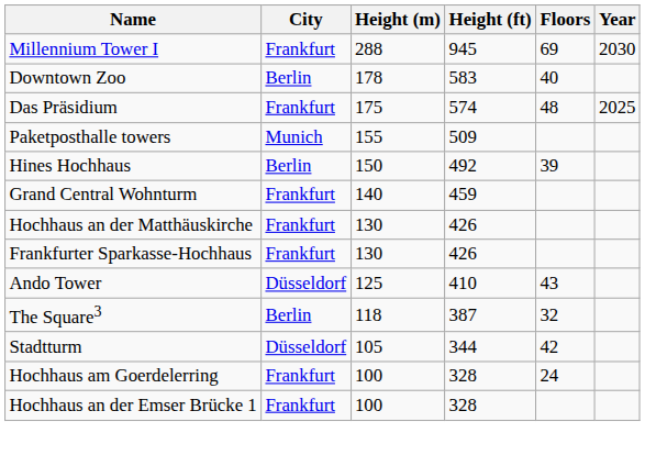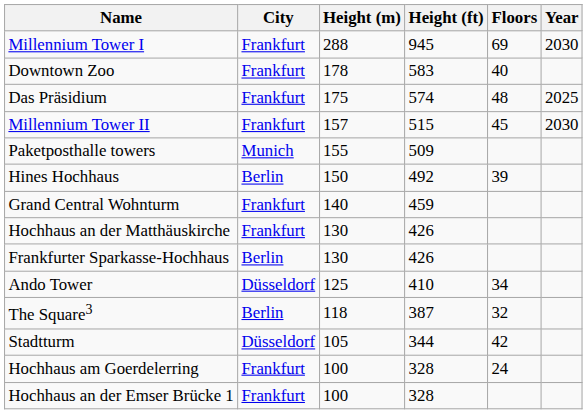 <table class = "wikitable sortable">
 <tr>
 <th>Name</th>
 <th>City</th>
 <th>Height (m)</th>
 <th>Height (ft)</th>
 <th>Floors</th>
 <th>Year</th>
 </tr>
 <tr>
 <td><a href='#'>Millennium Tower I</a></td>
 <td><a href='#'>Frankfurt</a></td>
 <td>288</td>
 <td>945</td>
 <td>69</td>
 <td>2030</td>
 </tr>
 <tr>
 <td>Downtown Zoo</td>
-<td><a href='#'>Berlin</a></td>
+<td><a href='#'>Frankfurt</a></td>
 <td>178</td>
 <td>583</td>
 <td>40</td>
 <td></td>
 </tr>
 <tr>
 <td>Das Präsidium</td>
 <td><a href='#'>Frankfurt</a></td>
 <td>175</td>
 <td>574</td>
 <td>48</td>
 <td>2025</td>
+</tr>
+<tr>
+<td><a href='#'>Millennium Tower II</a></td>
+<td><a href='#'>Frankfurt</a></td>
+<td>157</td>
+<td>515</td>
+<td>45</td>
+<td>2030</td>
 </tr>
 <tr>
 <td>Paketposthalle towers</td>
 <td><a href='#'>Munich</a></td>
 <td>155</td>
 <td>509</td>
 <td></td>
 <td></td>
 </tr>
 <tr>
 <td>Hines Hochhaus</td>
 <td><a href='#'>Berlin</a></td>
 <td>150</td>
 <td>492</td>
 <td>39</td>
 <td></td>
 </tr>
 <tr>
 <td>Grand Central Wohnturm</td>
 <td><a href='#'>Frankfurt</a></td>
 <td>140</td>
 <td>459</td>
 <td></td>
 <td></td>
 </tr>
 <tr>
 <td>Hochhaus an der Matthäuskirche</td>
 <td><a href='#'>Frankfurt</a></td>
 <td>130</td>
 <td>426</td>
 <td></td>
 <td></td>
 </tr>
 <tr>
 <td>Frankfurter Sparkasse-Hochhaus</td>
-<td><a href='#'>Frankfurt</a></td>
+<td><a href='#'>Berlin</a></td>
 <td>130</td>
 <td>426</td>
 <td></td>
 <td></td>
 </tr>
 <tr>
 <td>Ando Tower</td>
 <td><a href='#'>Düsseldorf</a></td>
 <td>125</td>
 <td>410</td>
-<td>43</td>
+<td>34</td>
 <td></td>
 </tr>
 <tr>
 <td>The Square<sup>3</sup></td>
 <td><a href='#'>Berlin</a></td>
 <td>118</td>
 <td>387</td>
 <td>32</td>
 <td></td>
 </tr>
 <tr>
 <td>Stadtturm</td>
 <td><a href='#'>Düsseldorf</a></td>
 <td>105</td>
 <td>344</td>
 <td>42</td>
 <td></td>
 </tr>
 <tr>
 <td>Hochhaus am Goerdelerring</td>
 <td><a href='#'>Frankfurt</a></td>
 <td>100</td>
 <td>328</td>
 <td>24</td>
 <td></td>
 </tr>
 <tr>
 <td>Hochhaus an der Emser Brücke 1</td>
 <td><a href='#'>Frankfurt</a></td>
 <td>100</td>
 <td>328</td>
 <td></td>
 <td></td>
 </tr>
 </table>
